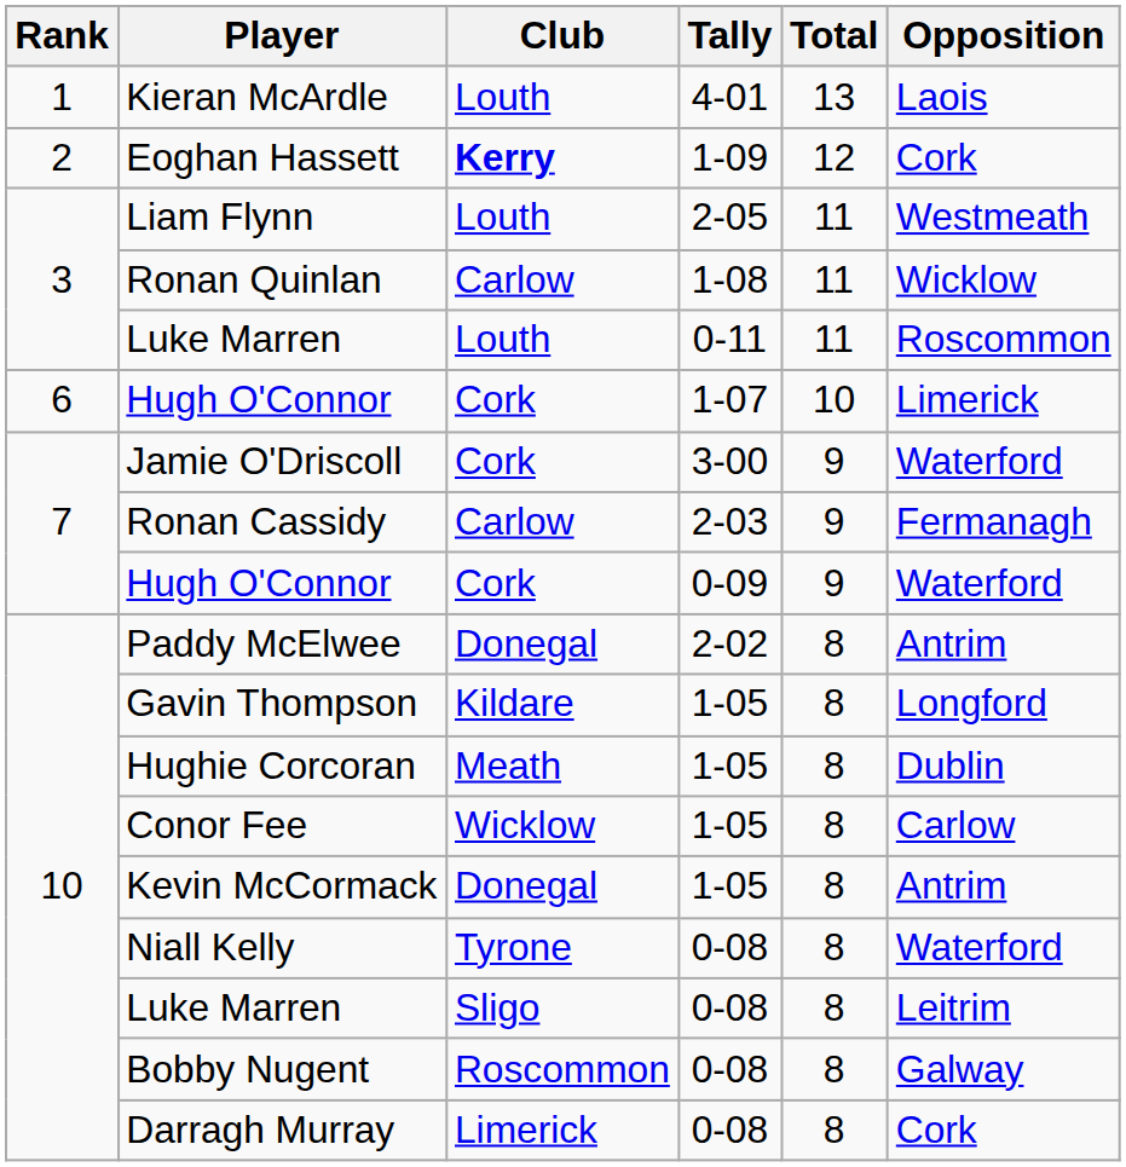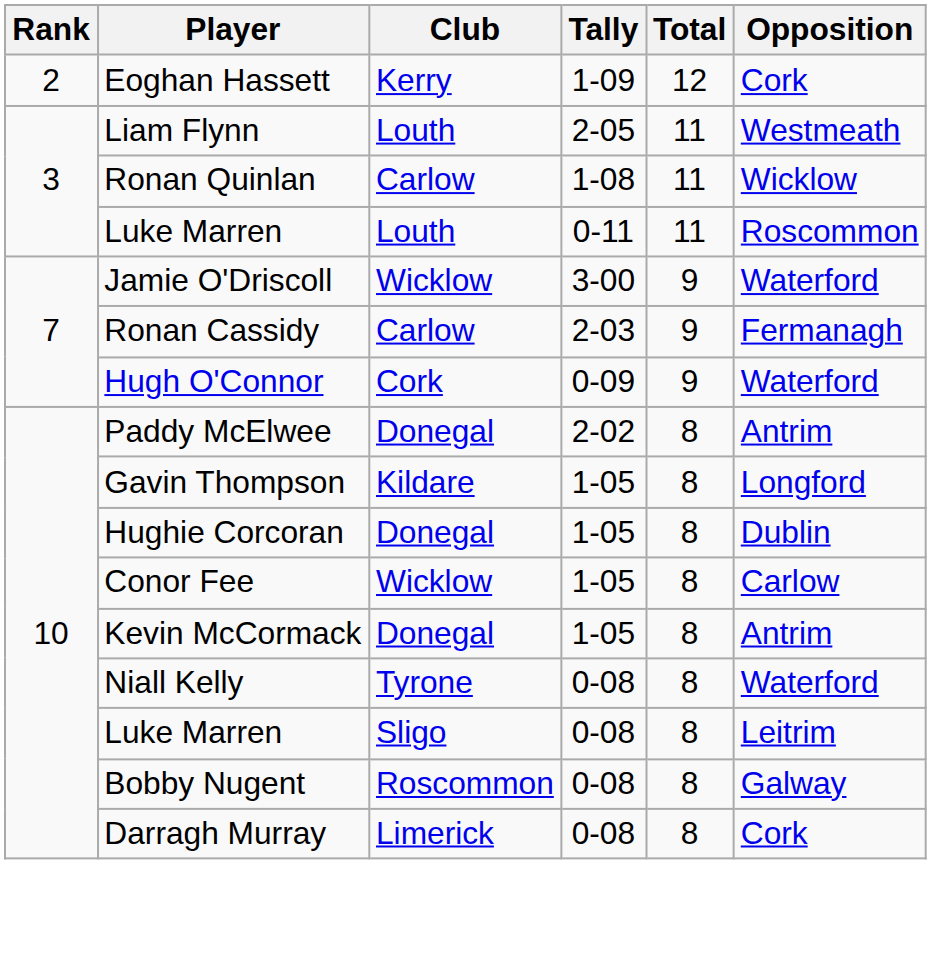 <table class="wikitable">
 <tr>
 <th>Rank</th>
 <th>Player</th>
 <th>Club</th>
 <th>Tally</th>
 <th>Total</th>
 <th>Opposition</th>
 </tr>
 <tr>
-<td rowspan="1" style="text-align:center;">1</td>
-<td>Kieran McArdle</td>
-<td><a href='#'>Louth</a></td>
-<td align=center>4-01</td>
-<td align=center>13</td>
-<td><a href='#'>Laois</a></td>
-</tr>
-<tr>
 <td rowspan="1" style="text-align:center;">2</td>
 <td>Eoghan Hassett</td>
-<td><strong><a href='#'>Kerry</a></strong></td>
+<td><a href='#'>Kerry</a></td>
 <td align=center>1-09</td>
 <td align=center>12</td>
 <td><a href='#'>Cork</a></td>
 </tr>
 <tr>
 <td rowspan="3" style="text-align:center;">3</td>
 <td>Liam Flynn</td>
 <td><a href='#'>Louth</a></td>
 <td align=center>2-05</td>
 <td align=center>11</td>
 <td><a href='#'>Westmeath</a></td>
 </tr>
 <tr>
 <td>Ronan Quinlan</td>
 <td><a href='#'>Carlow</a></td>
 <td align=center>1-08</td>
 <td align=center>11</td>
 <td><a href='#'>Wicklow</a></td>
 </tr>
 <tr>
 <td>Luke Marren</td>
 <td><a href='#'>Louth</a></td>
 <td align=center>0-11</td>
 <td align=center>11</td>
 <td><a href='#'>Roscommon</a></td>
 </tr>
 <tr>
-<td rowspan="1" style="text-align:center;">6</td>
-<td><a href='#'>Hugh O'Connor</a></td>
-<td><a href='#'>Cork</a></td>
-<td align=center>1-07</td>
-<td align=center>10</td>
-<td><a href='#'>Limerick</a></td>
-</tr>
-<tr>
 <td rowspan="3" style="text-align:center;">7</td>
 <td>Jamie O'Driscoll</td>
-<td><a href='#'>Cork</a></td>
+<td><a href='#'>Wicklow</a></td>
 <td align=center>3-00</td>
 <td align=center>9</td>
 <td><a href='#'>Waterford</a></td>
 </tr>
 <tr>
 <td>Ronan Cassidy</td>
 <td><a href='#'>Carlow</a></td>
 <td align=center>2-03</td>
 <td align=center>9</td>
 <td><a href='#'>Fermanagh</a></td>
 </tr>
 <tr>
 <td><a href='#'>Hugh O'Connor</a></td>
 <td><a href='#'>Cork</a></td>
 <td align=center>0-09</td>
 <td align=center>9</td>
 <td><a href='#'>Waterford</a></td>
 </tr>
 <tr>
 <td rowspan="9" style="text-align:center;">10</td>
 <td>Paddy McElwee</td>
 <td><a href='#'>Donegal</a></td>
 <td align=center>2-02</td>
 <td align=center>8</td>
 <td><a href='#'>Antrim</a></td>
 </tr>
 <tr>
 <td>Gavin Thompson</td>
 <td><a href='#'>Kildare</a></td>
 <td align=center>1-05</td>
 <td align=center>8</td>
 <td><a href='#'>Longford</a></td>
 </tr>
 <tr>
 <td>Hughie Corcoran</td>
-<td><a href='#'>Meath</a></td>
+<td><a href='#'>Donegal</a></td>
 <td align=center>1-05</td>
 <td align=center>8</td>
 <td><a href='#'>Dublin</a></td>
 </tr>
 <tr>
 <td>Conor Fee</td>
 <td><a href='#'>Wicklow</a></td>
 <td align=center>1-05</td>
 <td align=center>8</td>
 <td><a href='#'>Carlow</a></td>
 </tr>
 <tr>
 <td>Kevin McCormack</td>
 <td><a href='#'>Donegal</a></td>
 <td align=center>1-05</td>
 <td align=center>8</td>
 <td><a href='#'>Antrim</a></td>
 </tr>
 <tr>
 <td>Niall Kelly</td>
 <td><a href='#'>Tyrone</a></td>
 <td align=center>0-08</td>
 <td align=center>8</td>
 <td><a href='#'>Waterford</a></td>
 </tr>
 <tr>
 <td>Luke Marren</td>
 <td><a href='#'>Sligo</a></td>
 <td align=center>0-08</td>
 <td align=center>8</td>
 <td><a href='#'>Leitrim</a></td>
 </tr>
 <tr>
 <td>Bobby Nugent</td>
 <td><a href='#'>Roscommon</a></td>
 <td align=center>0-08</td>
 <td align=center>8</td>
 <td><a href='#'>Galway</a></td>
 </tr>
 <tr>
 <td>Darragh Murray</td>
 <td><a href='#'>Limerick</a></td>
 <td align=center>0-08</td>
 <td align=center>8</td>
 <td><a href='#'>Cork</a></td>
 </tr>
 </table>
